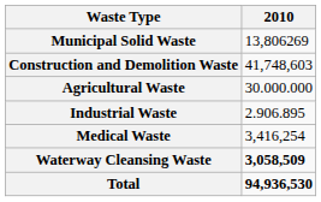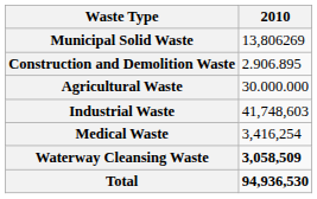 <table class="wikitable">
 <tr>
 <th scope="col">Waste Type</th>
 <th scope="col">2010</th>
 </tr>
 <tr>
 <th scope="row">Municipal Solid Waste</th>
 <td>13,806269</td>
 </tr>
 <tr>
 <th scope="row">Construction and Demolition Waste</th>
-<td>41,748,603</td>
+<td>2.906.895</td>
 </tr>
 <tr>
 <th scope="row">Agricultural Waste</th>
 <td>30.000.000</td>
 </tr>
 <tr>
 <th scope="row">Industrial Waste</th>
-<td>2.906.895</td>
+<td>41,748,603</td>
 </tr>
 <tr>
 <th scope="row">Medical Waste</th>
 <td>3,416,254</td>
 </tr>
 <tr>
 <th scope="row">Waterway Cleansing Waste</th>
 <td><strong>3,058,509</strong></td>
 </tr>
 <tr>
 <th scope="row"><strong>Total</strong></th>
 <td><strong>94,936,530</strong></td>
 </tr>
 </table>
